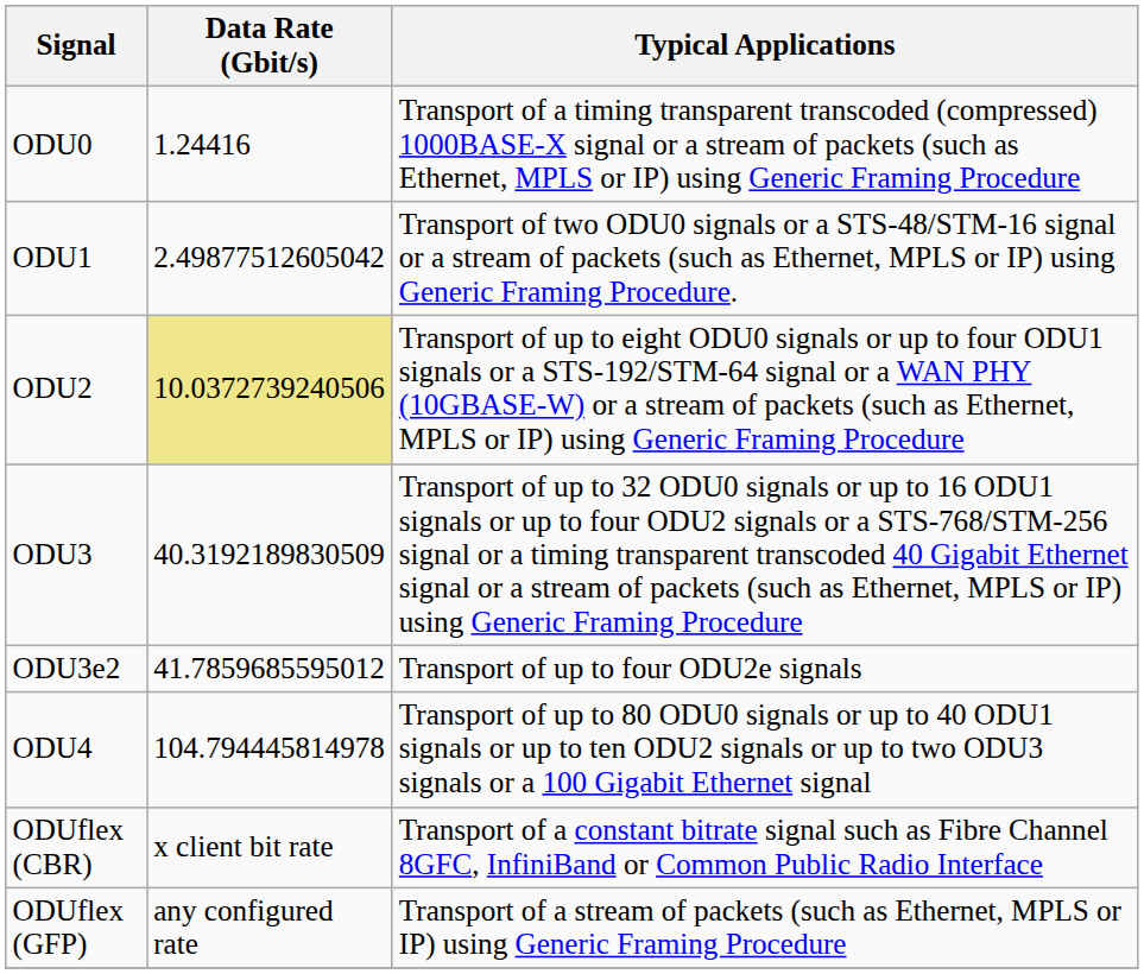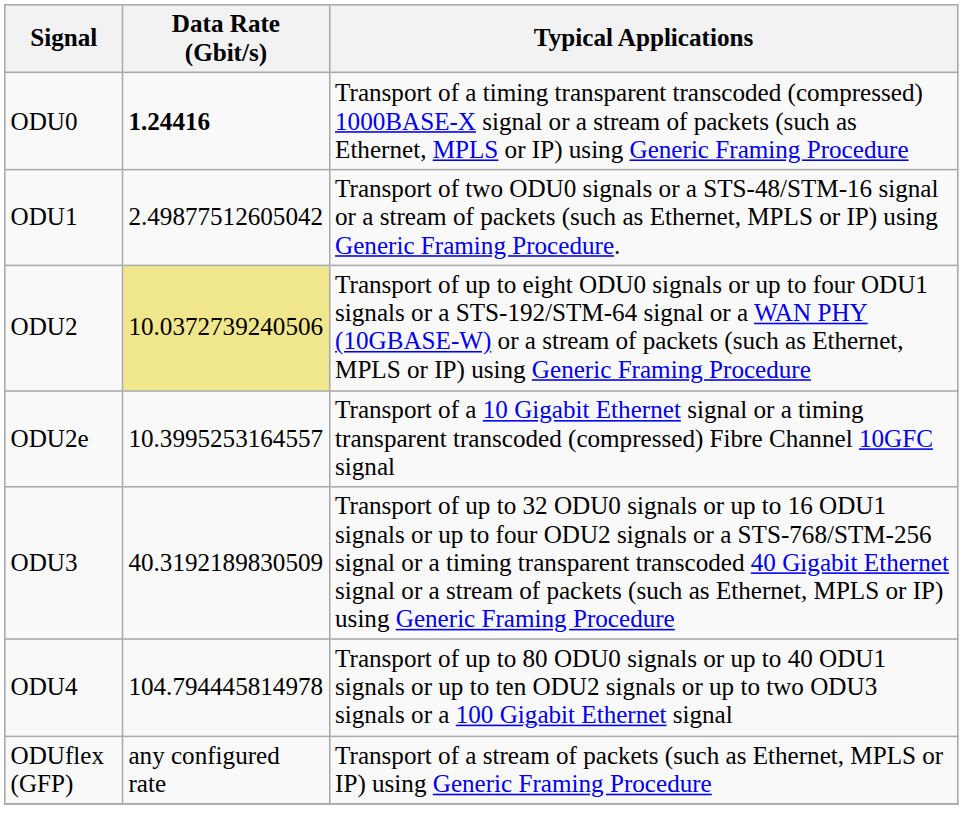 <table class="wikitable">
 <tr>
 <th>Signal</th>
 <th>Data Rate (Gbit/s)</th>
 <th>Typical Applications</th>
 </tr>
 <tr>
 <td>ODU0</td>
-<td>1.24416</td>
+<td><strong>1.24416</strong></td>
 <td>Transport of a timing transparent transcoded (compressed) <a href='#'>1000BASE-X</a> signal or a stream of packets (such as Ethernet, <a href='#'>MPLS</a> or IP) using <a href='#'>Generic Framing Procedure</a></td>
 </tr>
 <tr>
 <td>ODU1</td>
 <td>2.49877512605042</td>
 <td>Transport of two ODU0 signals or a STS-48/STM-16 signal or a stream of packets (such as Ethernet, MPLS or IP) using <a href='#'>Generic Framing Procedure</a>.</td>
 </tr>
 <tr>
 <td>ODU2</td>
 <td style="background: khaki;">10.0372739240506</td>
 <td>Transport of up to eight ODU0 signals or up to four ODU1 signals or a STS-192/STM-64 signal or a <a href='#'>WAN PHY (10GBASE-W)</a> or a stream of packets (such as Ethernet, MPLS or IP) using <a href='#'>Generic Framing Procedure</a></td>
 </tr>
 <tr>
+<td>ODU2e</td>
+<td>10.3995253164557</td>
+<td>Transport of a <a href='#'>10 Gigabit Ethernet</a> signal or a timing transparent transcoded (compressed) Fibre Channel <a href='#'>10GFC</a> signal</td>
+</tr>
+<tr>
 <td>ODU3</td>
 <td>40.3192189830509</td>
 <td>Transport of up to 32 ODU0 signals or up to 16 ODU1 signals or up to four ODU2 signals or a STS-768/STM-256 signal or a timing transparent transcoded <a href='#'>40 Gigabit Ethernet</a> signal or a stream of packets (such as Ethernet, MPLS or IP) using <a href='#'>Generic Framing Procedure</a></td>
 </tr>
 <tr>
-<td>ODU3e2</td>
-<td>41.7859685595012</td>
-<td>Transport of up to four ODU2e signals</td>
-</tr>
-<tr>
 <td>ODU4</td>
 <td>104.794445814978</td>
 <td>Transport of up to 80 ODU0 signals or up to 40 ODU1 signals or up to ten ODU2 signals or up to two ODU3 signals or a <a href='#'>100 Gigabit Ethernet</a> signal</td>
-</tr>
-<tr>
-<td>ODUflex (CBR)</td>
-<td> x client bit rate</td>
-<td>Transport of a <a href='#'>constant bitrate</a> signal such as Fibre Channel <a href='#'>8GFC</a>, <a href='#'>InfiniBand</a> or <a href='#'>Common Public Radio Interface</a></td>
 </tr>
 <tr>
 <td>ODUflex (GFP)</td>
 <td>any configured rate</td>
 <td>Transport of a stream of packets (such as Ethernet, MPLS or IP) using <a href='#'>Generic Framing Procedure</a></td>
 </tr>
 <tr>
 </tr>
 </table>
